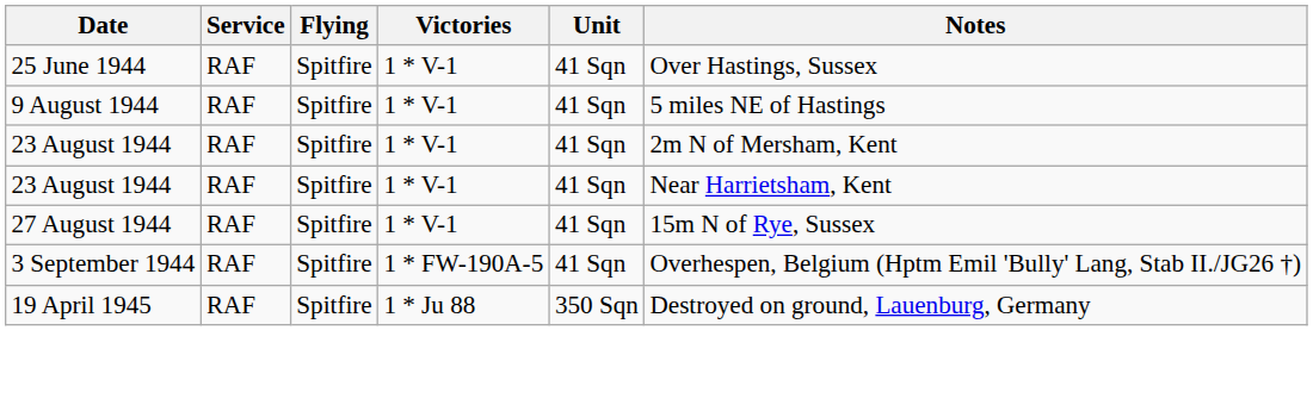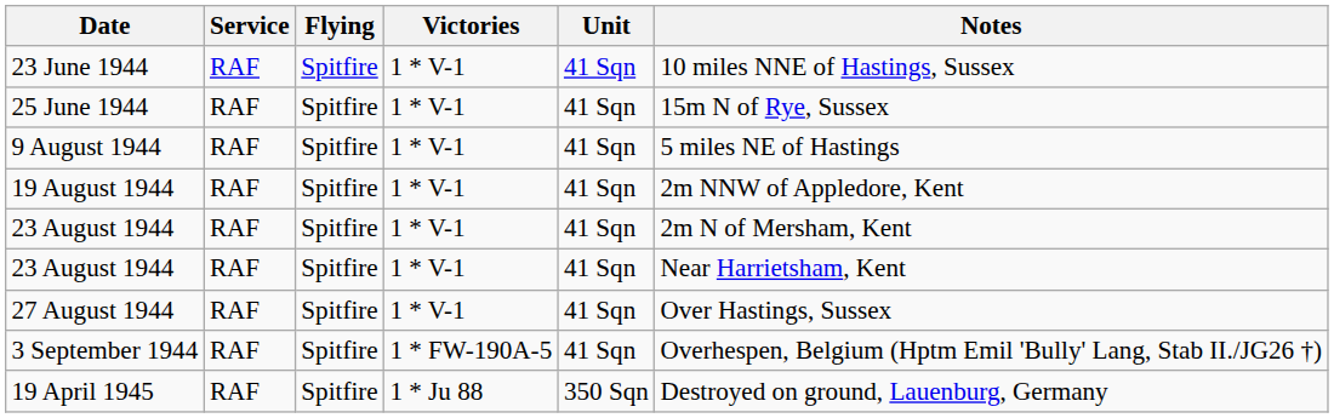 <table class="wikitable">
 <tr>
 <th align=left>Date</th>
 <th align=left>Service</th>
 <th align=left>Flying</th>
 <th align=left>Victories</th>
 <th align=left>Unit</th>
 <th align=left>Notes</th>
 </tr>
 <tr>
+<td>23 June 1944</td>
+<td><a href='#'>RAF</a></td>
+<td><a href='#'>Spitfire</a></td>
+<td>1 * V-1</td>
+<td><a href='#'>41 Sqn</a></td>
+<td>10 miles NNE of <a href='#'>Hastings</a>, Sussex</td>
+</tr>
+<tr>
 <td>25 June 1944</td>
 <td>RAF</td>
 <td>Spitfire</td>
 <td>1 * V-1</td>
 <td>41 Sqn</td>
-<td>Over Hastings, Sussex</td>
+<td>15m N of <a href='#'>Rye</a>, Sussex</td>
 </tr>
 <tr>
 <td>9 August 1944</td>
 <td>RAF</td>
 <td>Spitfire</td>
 <td>1 * V-1</td>
 <td>41 Sqn</td>
 <td>5 miles NE of Hastings</td>
+</tr>
+<tr>
+<td>19 August 1944</td>
+<td>RAF</td>
+<td>Spitfire</td>
+<td>1 * V-1</td>
+<td>41 Sqn</td>
+<td>2m NNW of Appledore, Kent</td>
 </tr>
 <tr>
 <td>23 August 1944</td>
 <td>RAF</td>
 <td>Spitfire</td>
 <td>1 * V-1</td>
 <td>41 Sqn</td>
 <td>2m N of Mersham, Kent</td>
 </tr>
 <tr>
 <td>23 August 1944</td>
 <td>RAF</td>
 <td>Spitfire</td>
 <td>1 * V-1</td>
 <td>41 Sqn</td>
 <td>Near <a href='#'>Harrietsham</a>, Kent</td>
 </tr>
 <tr>
 <td>27 August 1944</td>
 <td>RAF</td>
 <td>Spitfire</td>
 <td>1 * V-1</td>
 <td>41 Sqn</td>
-<td>15m N of <a href='#'>Rye</a>, Sussex</td>
+<td>Over Hastings, Sussex</td>
 </tr>
 <tr>
 <td>3 September 1944</td>
 <td>RAF</td>
 <td>Spitfire</td>
 <td>1 * FW-190A-5</td>
 <td>41 Sqn</td>
 <td>Overhespen, Belgium (Hptm Emil 'Bully' Lang, Stab II./JG26 †)</td>
 </tr>
 <tr>
 <td>19 April 1945</td>
 <td>RAF</td>
 <td>Spitfire</td>
 <td>1 * Ju 88</td>
 <td>350 Sqn</td>
 <td>Destroyed on ground, <a href='#'>Lauenburg</a>, Germany</td>
 </tr>
 </table>
